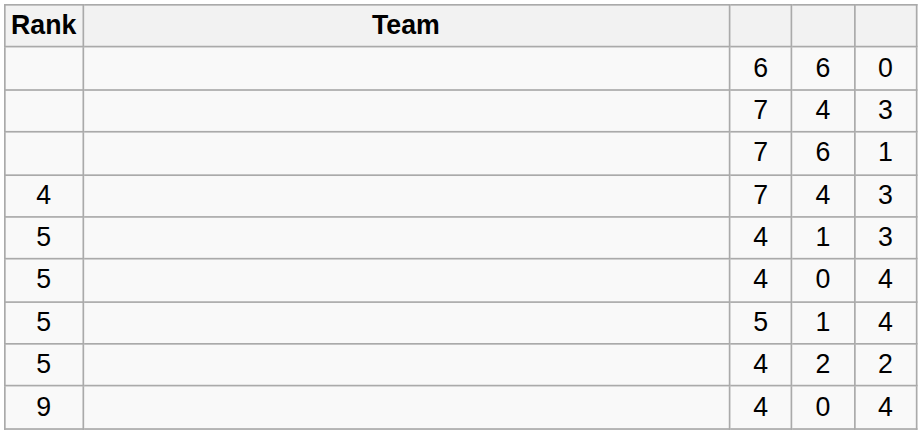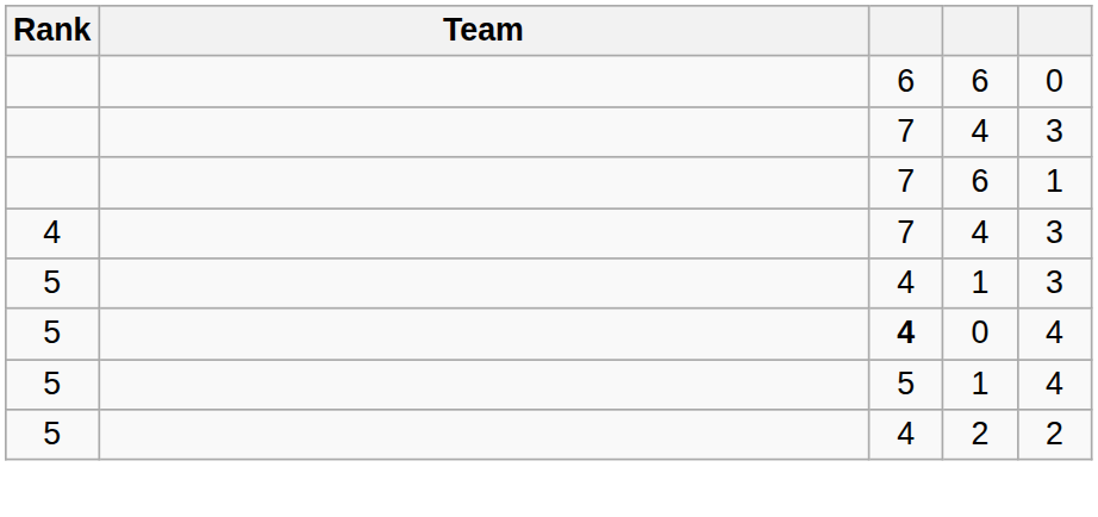 <table class="wikitable" style="text-align: center;">
 <tr>
 <th width=35>Rank</th>
 <th width=380>Team</th>
 <th width=30></th>
 <th width=30></th>
 <th width=30></th>
 </tr>
 <tr>
 <td></td>
 <td align=left></td>
 <td>6</td>
 <td>6</td>
 <td>0</td>
 </tr>
 <tr>
 <td></td>
 <td align=left></td>
 <td>7</td>
 <td>4</td>
 <td>3</td>
 </tr>
 <tr>
 <td></td>
 <td align=left></td>
 <td>7</td>
 <td>6</td>
 <td>1</td>
 </tr>
 <tr>
 <td>4</td>
 <td align=left></td>
 <td>7</td>
 <td>4</td>
 <td>3</td>
 </tr>
 <tr>
 <td>5</td>
 <td align=left></td>
 <td>4</td>
 <td>1</td>
 <td>3</td>
 </tr>
 <tr>
 <td>5</td>
 <td align=left></td>
-<td>4</td>
+<td><strong>4</strong></td>
 <td>0</td>
 <td>4</td>
 </tr>
 <tr>
 <td>5</td>
 <td align=left></td>
 <td>5</td>
 <td>1</td>
 <td>4</td>
 </tr>
 <tr>
 <td>5</td>
 <td align=left></td>
 <td>4</td>
 <td>2</td>
 <td>2</td>
 </tr>
-<tr>
-<td>9</td>
-<td align=left></td>
-<td>4</td>
-<td>0</td>
-<td>4</td>
-</tr>
 </table>
